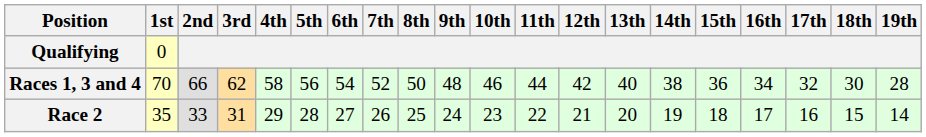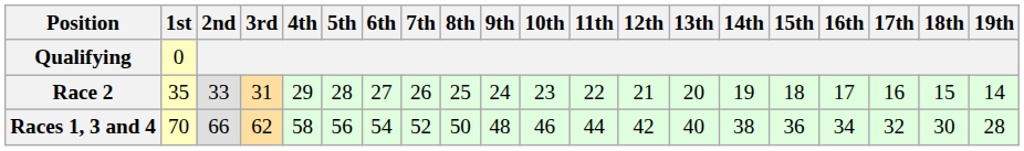 <table class="wikitable" style="font-size:85%; text-align:center">
 <tr>
 <th>Position</th>
 <th>1st</th>
 <th>2nd</th>
 <th>3rd</th>
 <th>4th</th>
 <th>5th</th>
 <th>6th</th>
 <th>7th</th>
 <th>8th</th>
 <th>9th</th>
 <th>10th</th>
 <th>11th</th>
 <th>12th</th>
 <th>13th</th>
 <th>14th</th>
 <th>15th</th>
 <th>16th</th>
 <th>17th</th>
 <th>18th</th>
 <th>19th</th>
 </tr>
 <tr>
 <th>Qualifying</th>
 <td style="background: #ffffbf">0</td>
 <th colspan=18></th>
 </tr>
 <tr>
+<th>Race 2</th>
+<td style="background: #ffffbf">35</td>
+<td style="background: #dfdfdf">33</td>
+<td style="background: #ffdf9f">31</td>
+<td style="background: #dfffdf">29</td>
+<td style="background: #dfffdf">28</td>
+<td style="background: #dfffdf">27</td>
+<td style="background: #dfffdf">26</td>
+<td style="background: #dfffdf">25</td>
+<td style="background: #dfffdf">24</td>
+<td style="background: #dfffdf">23</td>
+<td style="background: #dfffdf">22</td>
+<td style="background: #dfffdf">21</td>
+<td style="background: #dfffdf">20</td>
+<td style="background: #dfffdf">19</td>
+<td style="background: #dfffdf">18</td>
+<td style="background: #dfffdf">17</td>
+<td style="background: #dfffdf">16</td>
+<td style="background: #dfffdf">15</td>
+<td style="background: #dfffdf">14</td>
+</tr>
+<tr>
 <th>Races 1, 3 and 4</th>
 <td style="background: #ffffbf">70</td>
 <td style="background: #dfdfdf">66</td>
 <td style="background: #ffdf9f">62</td>
 <td style="background: #dfffdf">58</td>
 <td style="background: #dfffdf">56</td>
 <td style="background: #dfffdf">54</td>
 <td style="background: #dfffdf">52</td>
 <td style="background: #dfffdf">50</td>
 <td style="background: #dfffdf">48</td>
 <td style="background: #dfffdf">46</td>
 <td style="background: #dfffdf">44</td>
 <td style="background: #dfffdf">42</td>
 <td style="background: #dfffdf">40</td>
 <td style="background: #dfffdf">38</td>
 <td style="background: #dfffdf">36</td>
 <td style="background: #dfffdf">34</td>
 <td style="background: #dfffdf">32</td>
 <td style="background: #dfffdf">30</td>
 <td style="background: #dfffdf">28</td>
 </tr>
-<tr>
-<th>Race 2</th>
-<td style="background: #ffffbf">35</td>
-<td style="background: #dfdfdf">33</td>
-<td style="background: #ffdf9f">31</td>
-<td style="background: #dfffdf">29</td>
-<td style="background: #dfffdf">28</td>
-<td style="background: #dfffdf">27</td>
-<td style="background: #dfffdf">26</td>
-<td style="background: #dfffdf">25</td>
-<td style="background: #dfffdf">24</td>
-<td style="background: #dfffdf">23</td>
-<td style="background: #dfffdf">22</td>
-<td style="background: #dfffdf">21</td>
-<td style="background: #dfffdf">20</td>
-<td style="background: #dfffdf">19</td>
-<td style="background: #dfffdf">18</td>
-<td style="background: #dfffdf">17</td>
-<td style="background: #dfffdf">16</td>
-<td style="background: #dfffdf">15</td>
-<td style="background: #dfffdf">14</td>
-</tr>
 </table>
